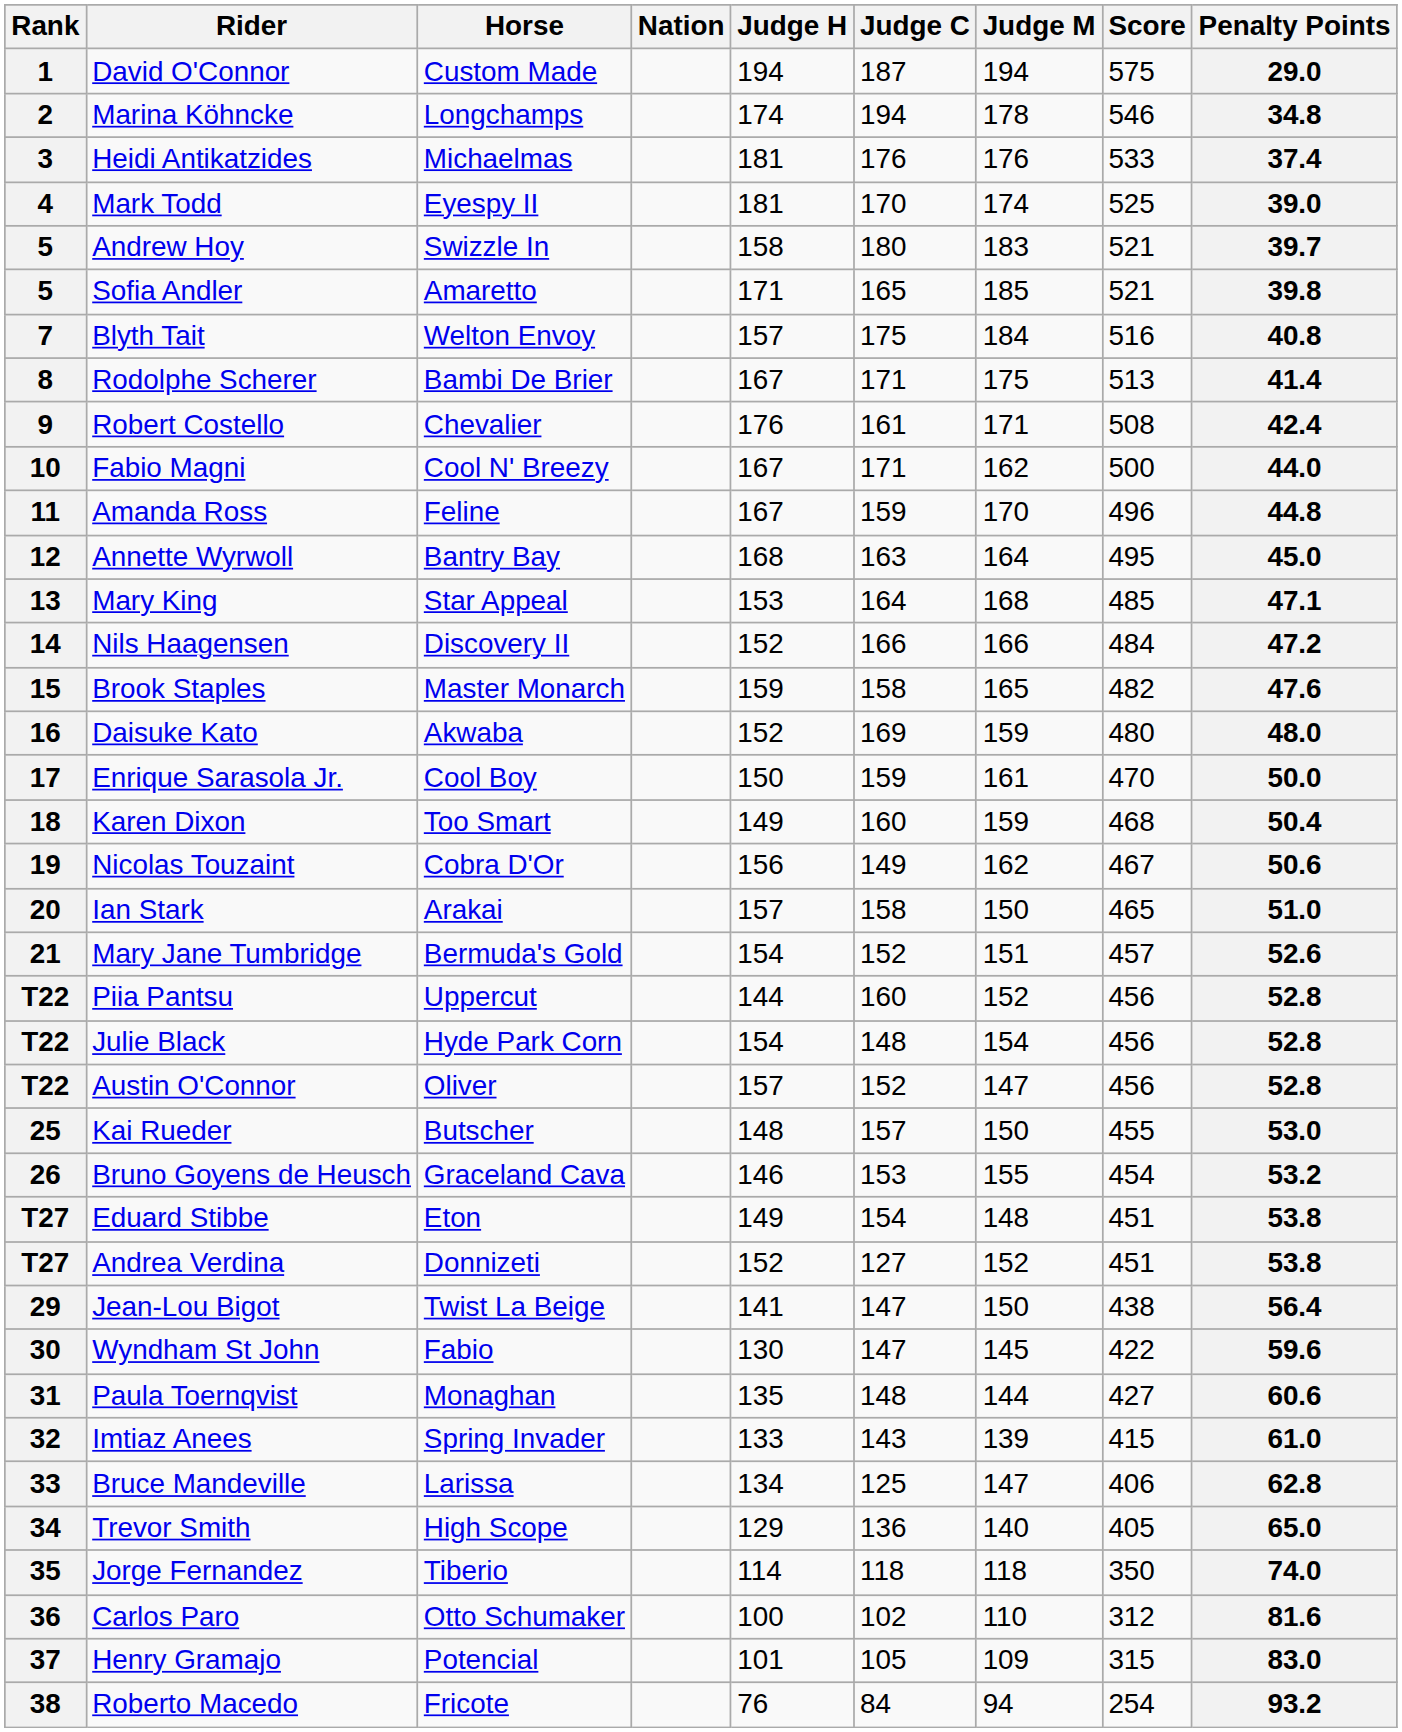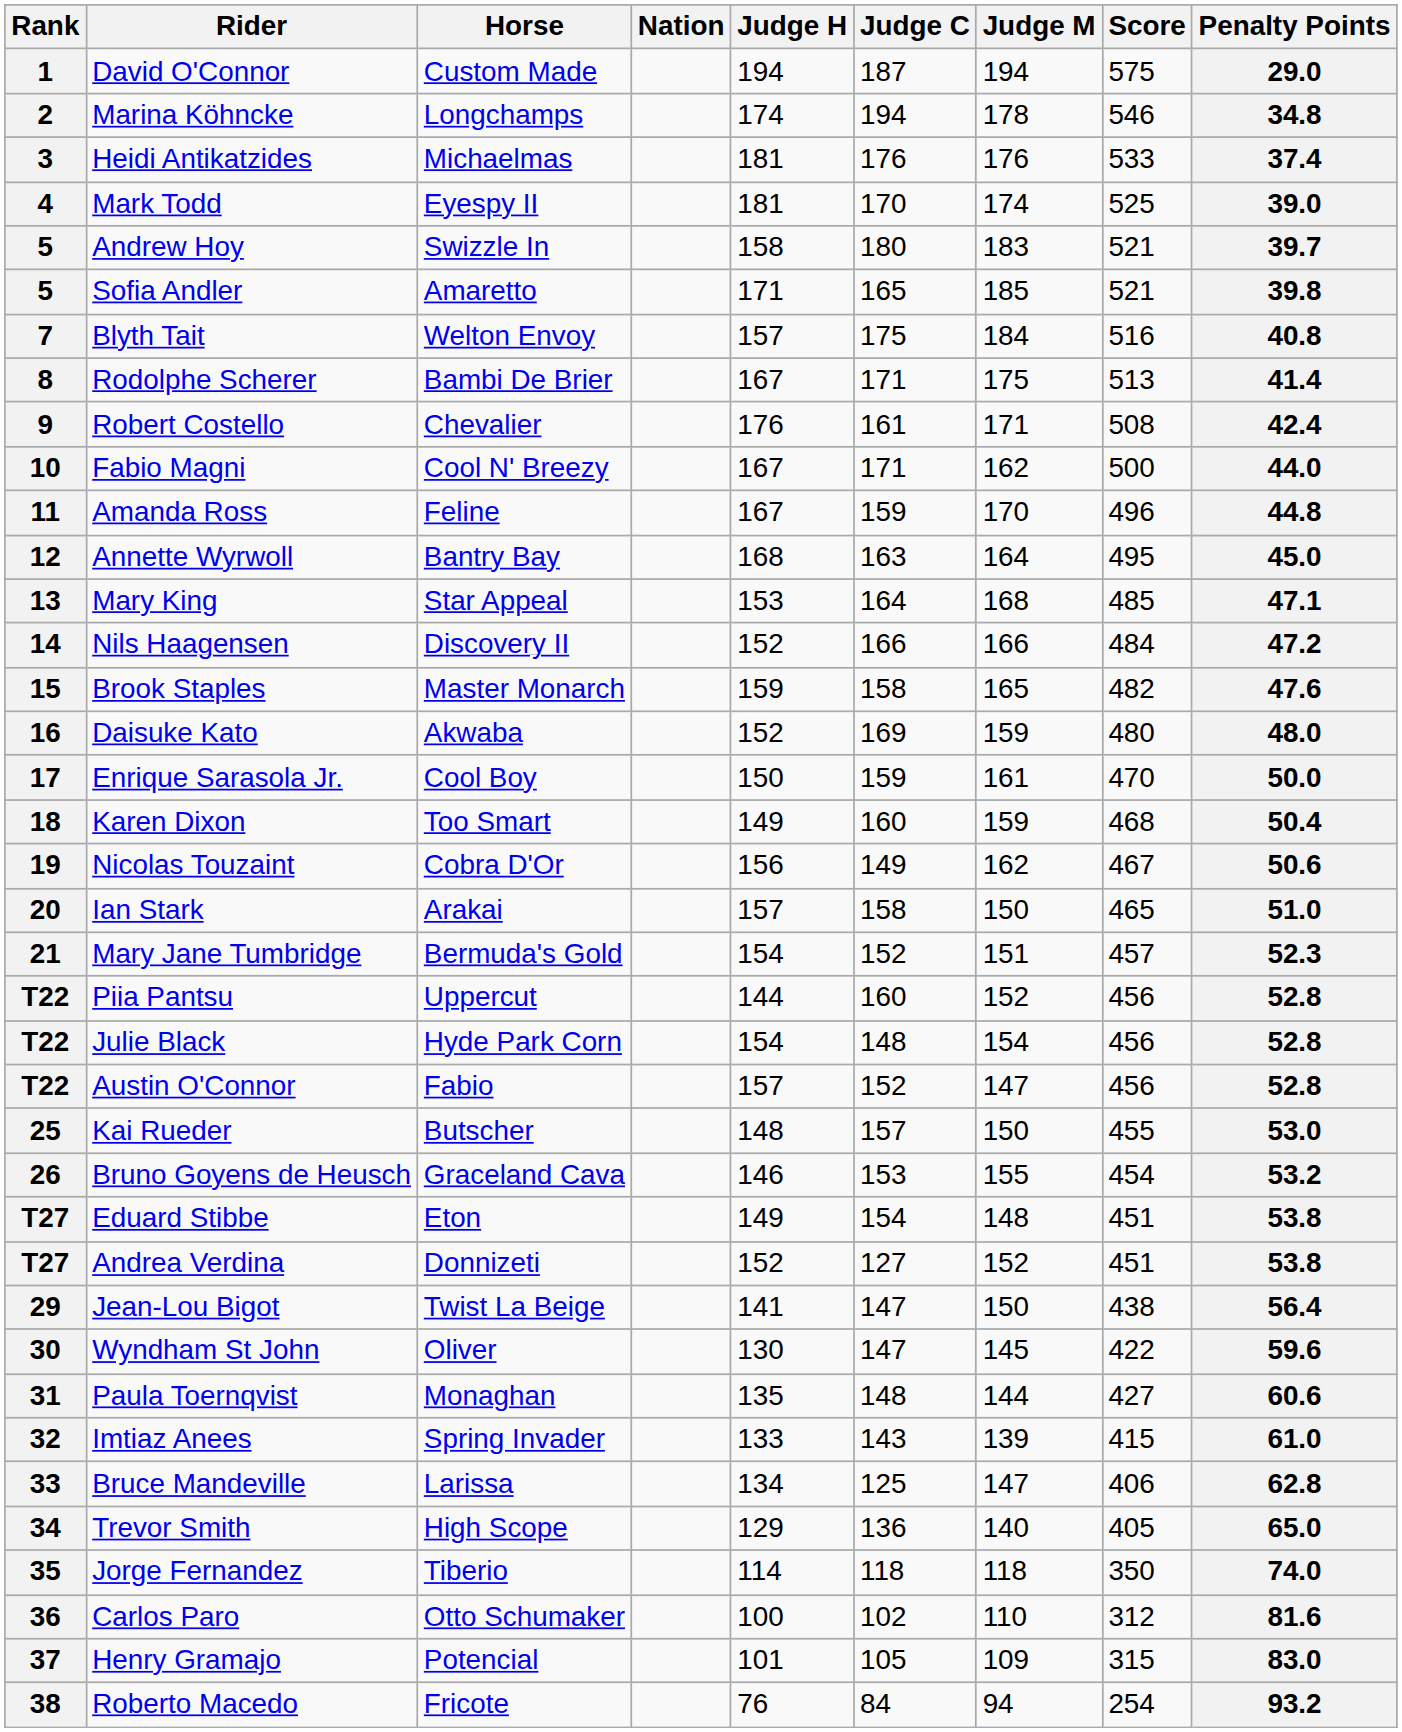 <table class="wikitable sortable">
 <tr>
 <th><strong>Rank</strong></th>
 <th><strong>Rider</strong></th>
 <th><strong>Horse</strong></th>
 <th><strong>Nation</strong></th>
 <th><strong>Judge H</strong></th>
 <th><strong>Judge C</strong></th>
 <th><strong>Judge M</strong></th>
 <th><strong>Score</strong></th>
 <th>Penalty Points</th>
 </tr>
 <tr>
 <th>1</th>
 <td><a href='#'>David O'Connor</a></td>
 <td><a href='#'>Custom Made</a></td>
 <td></td>
 <td>194</td>
 <td>187</td>
 <td>194</td>
 <td>575</td>
 <th>29.0</th>
 </tr>
 <tr>
 <th>2</th>
 <td><a href='#'>Marina Köhncke</a></td>
 <td><a href='#'>Longchamps</a></td>
 <td></td>
 <td>174</td>
 <td>194</td>
 <td>178</td>
 <td>546</td>
 <th>34.8</th>
 </tr>
 <tr>
 <th>3</th>
 <td><a href='#'>Heidi Antikatzides</a></td>
 <td><a href='#'>Michaelmas</a></td>
 <td></td>
 <td>181</td>
 <td>176</td>
 <td>176</td>
 <td>533</td>
 <th>37.4</th>
 </tr>
 <tr>
 <th>4</th>
 <td><a href='#'>Mark Todd</a></td>
 <td><a href='#'>Eyespy II</a></td>
 <td></td>
 <td>181</td>
 <td>170</td>
 <td>174</td>
 <td>525</td>
 <th>39.0</th>
 </tr>
 <tr>
 <th>5</th>
 <td><a href='#'>Andrew Hoy</a></td>
 <td><a href='#'>Swizzle In</a></td>
 <td></td>
 <td>158</td>
 <td>180</td>
 <td>183</td>
 <td>521</td>
 <th>39.7</th>
 </tr>
 <tr>
 <th>5</th>
 <td><a href='#'>Sofia Andler</a></td>
 <td><a href='#'>Amaretto</a></td>
 <td></td>
 <td>171</td>
 <td>165</td>
 <td>185</td>
 <td>521</td>
 <th>39.8</th>
 </tr>
 <tr>
 <th>7</th>
 <td><a href='#'>Blyth Tait</a></td>
 <td><a href='#'>Welton Envoy</a></td>
 <td></td>
 <td>157</td>
 <td>175</td>
 <td>184</td>
 <td>516</td>
 <th>40.8</th>
 </tr>
 <tr>
 <th>8</th>
 <td><a href='#'>Rodolphe Scherer</a></td>
 <td><a href='#'>Bambi De Brier</a></td>
 <td></td>
 <td>167</td>
 <td>171</td>
 <td>175</td>
 <td>513</td>
 <th>41.4</th>
 </tr>
 <tr>
 <th>9</th>
 <td><a href='#'>Robert Costello</a></td>
 <td><a href='#'>Chevalier</a></td>
 <td></td>
 <td>176</td>
 <td>161</td>
 <td>171</td>
 <td>508</td>
 <th>42.4</th>
 </tr>
 <tr>
 <th>10</th>
 <td><a href='#'>Fabio Magni</a></td>
 <td><a href='#'>Cool N' Breezy</a></td>
 <td></td>
 <td>167</td>
 <td>171</td>
 <td>162</td>
 <td>500</td>
 <th>44.0</th>
 </tr>
 <tr>
 <th>11</th>
 <td><a href='#'>Amanda Ross</a></td>
 <td><a href='#'>Feline</a></td>
 <td></td>
 <td>167</td>
 <td>159</td>
 <td>170</td>
 <td>496</td>
 <th>44.8</th>
 </tr>
 <tr>
 <th>12</th>
 <td><a href='#'>Annette Wyrwoll</a></td>
 <td><a href='#'>Bantry Bay</a></td>
 <td></td>
 <td>168</td>
 <td>163</td>
 <td>164</td>
 <td>495</td>
 <th>45.0</th>
 </tr>
 <tr>
 <th>13</th>
 <td><a href='#'>Mary King</a></td>
 <td><a href='#'>Star Appeal</a></td>
 <td></td>
 <td>153</td>
 <td>164</td>
 <td>168</td>
 <td>485</td>
 <th>47.1</th>
 </tr>
 <tr>
 <th>14</th>
 <td><a href='#'>Nils Haagensen</a></td>
 <td><a href='#'>Discovery II</a></td>
 <td></td>
 <td>152</td>
 <td>166</td>
 <td>166</td>
 <td>484</td>
 <th>47.2</th>
 </tr>
 <tr>
 <th>15</th>
 <td><a href='#'>Brook Staples</a></td>
 <td><a href='#'>Master Monarch</a></td>
 <td></td>
 <td>159</td>
 <td>158</td>
 <td>165</td>
 <td>482</td>
 <th>47.6</th>
 </tr>
 <tr>
 <th>16</th>
 <td><a href='#'>Daisuke Kato</a></td>
 <td><a href='#'>Akwaba</a></td>
 <td></td>
 <td>152</td>
 <td>169</td>
 <td>159</td>
 <td>480</td>
 <th>48.0</th>
 </tr>
 <tr>
 <th>17</th>
 <td><a href='#'>Enrique Sarasola Jr.</a></td>
 <td><a href='#'>Cool Boy</a></td>
 <td></td>
 <td>150</td>
 <td>159</td>
 <td>161</td>
 <td>470</td>
 <th>50.0</th>
 </tr>
 <tr>
 <th>18</th>
 <td><a href='#'>Karen Dixon</a></td>
 <td><a href='#'>Too Smart</a></td>
 <td></td>
 <td>149</td>
 <td>160</td>
 <td>159</td>
 <td>468</td>
 <th>50.4</th>
 </tr>
 <tr>
 <th>19</th>
 <td><a href='#'>Nicolas Touzaint</a></td>
 <td><a href='#'>Cobra D'Or</a></td>
 <td></td>
 <td>156</td>
 <td>149</td>
 <td>162</td>
 <td>467</td>
 <th>50.6</th>
 </tr>
 <tr>
 <th>20</th>
 <td><a href='#'>Ian Stark</a></td>
 <td><a href='#'>Arakai</a></td>
 <td></td>
 <td>157</td>
 <td>158</td>
 <td>150</td>
 <td>465</td>
 <th>51.0</th>
 </tr>
 <tr>
 <th>21</th>
 <td><a href='#'>Mary Jane Tumbridge</a></td>
 <td><a href='#'>Bermuda's Gold</a></td>
 <td></td>
 <td>154</td>
 <td>152</td>
 <td>151</td>
 <td>457</td>
-<th>52.6</th>
+<th>52.3</th>
 </tr>
 <tr>
 <th>T22</th>
 <td><a href='#'>Piia Pantsu</a></td>
 <td><a href='#'>Uppercut</a></td>
 <td></td>
 <td>144</td>
 <td>160</td>
 <td>152</td>
 <td>456</td>
 <th>52.8</th>
 </tr>
 <tr>
 <th>T22</th>
 <td><a href='#'>Julie Black</a></td>
 <td><a href='#'>Hyde Park Corn</a></td>
 <td></td>
 <td>154</td>
 <td>148</td>
 <td>154</td>
 <td>456</td>
 <th>52.8</th>
 </tr>
 <tr>
 <th>T22</th>
 <td><a href='#'>Austin O'Connor</a></td>
-<td><a href='#'>Oliver</a></td>
+<td><a href='#'>Fabio</a></td>
 <td></td>
 <td>157</td>
 <td>152</td>
 <td>147</td>
 <td>456</td>
 <th>52.8</th>
 </tr>
 <tr>
 <th>25</th>
 <td><a href='#'>Kai Rueder</a></td>
 <td><a href='#'>Butscher</a></td>
 <td></td>
 <td>148</td>
 <td>157</td>
 <td>150</td>
 <td>455</td>
 <th>53.0</th>
 </tr>
 <tr>
 <th>26</th>
 <td><a href='#'>Bruno Goyens de Heusch</a></td>
 <td><a href='#'>Graceland Cava</a></td>
 <td></td>
 <td>146</td>
 <td>153</td>
 <td>155</td>
 <td>454</td>
 <th>53.2</th>
 </tr>
 <tr>
 <th>T27</th>
 <td><a href='#'>Eduard Stibbe</a></td>
 <td><a href='#'>Eton</a></td>
 <td></td>
 <td>149</td>
 <td>154</td>
 <td>148</td>
 <td>451</td>
 <th>53.8</th>
 </tr>
 <tr>
 <th>T27</th>
 <td><a href='#'>Andrea Verdina</a></td>
 <td><a href='#'>Donnizeti</a></td>
 <td></td>
 <td>152</td>
 <td>127</td>
 <td>152</td>
 <td>451</td>
 <th>53.8</th>
 </tr>
 <tr>
 <th>29</th>
 <td><a href='#'>Jean-Lou Bigot</a></td>
 <td><a href='#'>Twist La Beige</a></td>
 <td></td>
 <td>141</td>
 <td>147</td>
 <td>150</td>
 <td>438</td>
 <th>56.4</th>
 </tr>
 <tr>
 <th>30</th>
 <td><a href='#'>Wyndham St John</a></td>
-<td><a href='#'>Fabio</a></td>
+<td><a href='#'>Oliver</a></td>
 <td></td>
 <td>130</td>
 <td>147</td>
 <td>145</td>
 <td>422</td>
 <th>59.6</th>
 </tr>
 <tr>
 <th>31</th>
 <td><a href='#'>Paula Toernqvist</a></td>
 <td><a href='#'>Monaghan</a></td>
 <td></td>
 <td>135</td>
 <td>148</td>
 <td>144</td>
 <td>427</td>
 <th>60.6</th>
 </tr>
 <tr>
 <th>32</th>
 <td><a href='#'>Imtiaz Anees</a></td>
 <td><a href='#'>Spring Invader</a></td>
 <td></td>
 <td>133</td>
 <td>143</td>
 <td>139</td>
 <td>415</td>
 <th>61.0</th>
 </tr>
 <tr>
 <th>33</th>
 <td><a href='#'>Bruce Mandeville</a></td>
 <td><a href='#'>Larissa</a></td>
 <td></td>
 <td>134</td>
 <td>125</td>
 <td>147</td>
 <td>406</td>
 <th>62.8</th>
 </tr>
 <tr>
 <th>34</th>
 <td><a href='#'>Trevor Smith</a></td>
 <td><a href='#'>High Scope</a></td>
 <td></td>
 <td>129</td>
 <td>136</td>
 <td>140</td>
 <td>405</td>
 <th>65.0</th>
 </tr>
 <tr>
 <th>35</th>
 <td><a href='#'>Jorge Fernandez</a></td>
 <td><a href='#'>Tiberio</a></td>
 <td></td>
 <td>114</td>
 <td>118</td>
 <td>118</td>
 <td>350</td>
 <th>74.0</th>
 </tr>
 <tr>
 <th>36</th>
 <td><a href='#'>Carlos Paro</a></td>
 <td><a href='#'>Otto Schumaker</a></td>
 <td></td>
 <td>100</td>
 <td>102</td>
 <td>110</td>
 <td>312</td>
 <th>81.6</th>
 </tr>
 <tr>
 <th>37</th>
 <td><a href='#'>Henry Gramajo</a></td>
 <td><a href='#'>Potencial</a></td>
 <td></td>
 <td>101</td>
 <td>105</td>
 <td>109</td>
 <td>315</td>
 <th>83.0</th>
 </tr>
 <tr>
 <th>38</th>
 <td><a href='#'>Roberto Macedo</a></td>
 <td><a href='#'>Fricote</a></td>
 <td></td>
 <td>76</td>
 <td>84</td>
 <td>94</td>
 <td>254</td>
 <th>93.2</th>
 </tr>
 </table>
